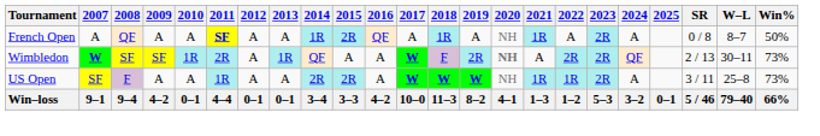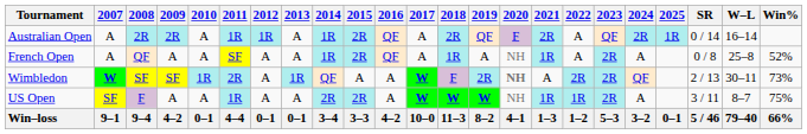 <table class=wikitable style=text-align:center;font-size:97%>
 <tr>
 <th>Tournament</th>
 <th><a href='#'>2007</a></th>
 <th><a href='#'>2008</a></th>
 <th><a href='#'>2009</a></th>
 <th><a href='#'>2010</a></th>
 <th><a href='#'>2011</a></th>
 <th><a href='#'>2012</a></th>
 <th><a href='#'>2013</a></th>
 <th><a href='#'>2014</a></th>
 <th><a href='#'>2015</a></th>
 <th><a href='#'>2016</a></th>
 <th><a href='#'>2017</a></th>
 <th><a href='#'>2018</a></th>
 <th><a href='#'>2019</a></th>
 <th><a href='#'>2020</a></th>
 <th><a href='#'>2021</a></th>
 <th><a href='#'>2022</a></th>
 <th><a href='#'>2023</a></th>
 <th><a href='#'>2024</a></th>
 <th><a href='#'>2025</a></th>
 <th>SR</th>
 <th>W–L</th>
 <th>Win%</th>
 </tr>
 <tr>
+<td align=left><a href='#'>Australian Open</a></td>
+<td>A</td>
+<td style=background:#afeeee><a href='#'>2R</a></td>
+<td style=background:#afeeee><a href='#'>2R</a></td>
+<td>A</td>
+<td style=background:#afeeee><a href='#'>1R</a></td>
+<td style=background:#afeeee><a href='#'>1R</a></td>
+<td>A</td>
+<td style=background:#afeeee><a href='#'>1R</a></td>
+<td style=background:#afeeee><a href='#'>2R</a></td>
+<td style=background:#ffebcd><a href='#'>QF</a></td>
+<td>A</td>
+<td style=background:#afeeee><a href='#'>2R</a></td>
+<td style=background:#ffebcd><a href='#'>QF</a></td>
+<td style=background:thistle><a href='#'>F</a></td>
+<td style=background:#afeeee><a href='#'>2R</a></td>
+<td>A</td>
+<td style=background:#ffebcd><a href='#'>QF</a></td>
+<td style=background:#afeeee><a href='#'>2R</a></td>
+<td style=background:#afeeee><a href='#'>1R</a></td>
+<td>0 / 14</td>
+<td>16–14</td>
+<td></td>
+</tr>
+<tr>
 <td align=left><a href='#'>French Open</a></td>
 <td>A</td>
 <td style=background:#ffebcd><a href='#'>QF</a></td>
 <td>A</td>
 <td>A</td>
-<td style=background:yellow><strong><a href='#'>SF</a></strong></td>
+<td style=background:yellow><a href='#'>SF</a></td>
 <td>A</td>
 <td>A</td>
 <td style=background:#afeeee><a href='#'>1R</a></td>
 <td style=background:#afeeee><a href='#'>2R</a></td>
 <td style=background:#ffebcd><a href='#'>QF</a></td>
 <td>A</td>
 <td style=background:#afeeee><a href='#'>1R</a></td>
 <td>A</td>
 <td style=color:#767676>NH</td>
 <td style=background:#afeeee><a href='#'>1R</a></td>
 <td>A</td>
 <td style=background:#afeeee><a href='#'>2R</a></td>
 <td>A</td>
 <td></td>
 <td>0 / 8</td>
-<td>8–7</td>
-<td>50%</td>
+<td>25–8</td>
+<td>52%</td>
 </tr>
 <tr>
 <td align=left><a href='#'>Wimbledon</a></td>
 <td style=background:lime><strong><a href='#'>W</a></strong></td>
 <td style=background:yellow><a href='#'>SF</a></td>
 <td style=background:yellow><a href='#'>SF</a></td>
 <td style=background:#afeeee><a href='#'>1R</a></td>
 <td style=background:#afeeee><a href='#'>2R</a></td>
 <td>A</td>
 <td style=background:#afeeee><a href='#'>1R</a></td>
 <td style=background:#ffebcd><a href='#'>QF</a></td>
 <td>A</td>
 <td>A</td>
 <td style=background:lime><strong><a href='#'>W</a></strong></td>
 <td style=background:thistle><a href='#'>F</a></td>
 <td style=background:#afeeee><a href='#'>2R</a></td>
 <td style=color:#767676><strong>NH</strong></td>
 <td>A</td>
 <td style=background:#afeeee><a href='#'>2R</a></td>
 <td style=background:#afeeee><a href='#'>2R</a></td>
 <td style=background:#ffebcd><a href='#'>QF</a></td>
 <td></td>
 <td>2 / 13</td>
 <td>30–11</td>
 <td>73%</td>
 </tr>
 <tr>
 <td align=left><a href='#'>US Open</a></td>
 <td style=background:yellow><a href='#'>SF</a></td>
 <td style=background:thistle><a href='#'>F</a></td>
 <td>A</td>
 <td>A</td>
 <td style=background:#afeeee><a href='#'>1R</a></td>
 <td>A</td>
 <td>A</td>
 <td style=background:#afeeee><a href='#'>2R</a></td>
 <td style=background:#afeeee><a href='#'>2R</a></td>
 <td>A</td>
 <td style=background:lime><strong><a href='#'>W</a></strong></td>
 <td style=background:lime><strong><a href='#'>W</a></strong></td>
 <td style=background:lime><strong><a href='#'>W</a></strong></td>
 <td style=color:#767676>NH</td>
 <td style=background:#afeeee><a href='#'>1R</a></td>
 <td style=background:#afeeee><a href='#'>1R</a></td>
 <td style=background:#afeeee><a href='#'>2R</a></td>
 <td>A</td>
 <td></td>
 <td>3 / 11</td>
-<td>25–8</td>
-<td>73%</td>
+<td>8–7</td>
+<td>75%</td>
 </tr>
 <tr>
 <th style=text-align:left>Win–loss</th>
 <th>9–1</th>
 <th>9–4</th>
 <th>4–2</th>
 <th>0–1</th>
 <th>4–4</th>
 <th>0–1</th>
 <th>0–1</th>
 <th>3–4</th>
 <th>3–3</th>
 <th>4–2</th>
 <th>10–0</th>
 <th>11–3</th>
 <th>8–2</th>
 <th>4–1</th>
 <th>1–3</th>
 <th>1–2</th>
 <th>5–3</th>
 <th>3–2</th>
 <th>0–1</th>
 <th>5 / 46</th>
 <th>79–40</th>
 <th>66%</th>
 </tr>
 </table>
